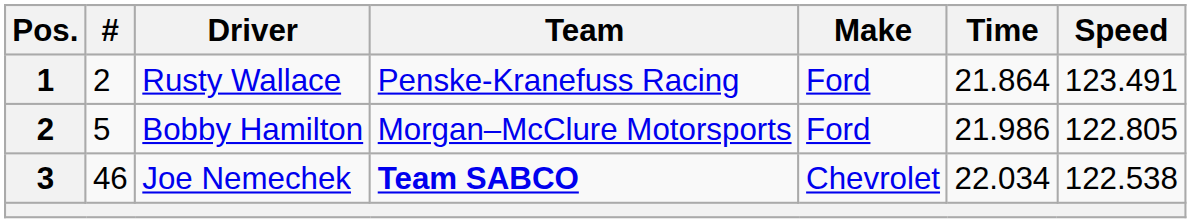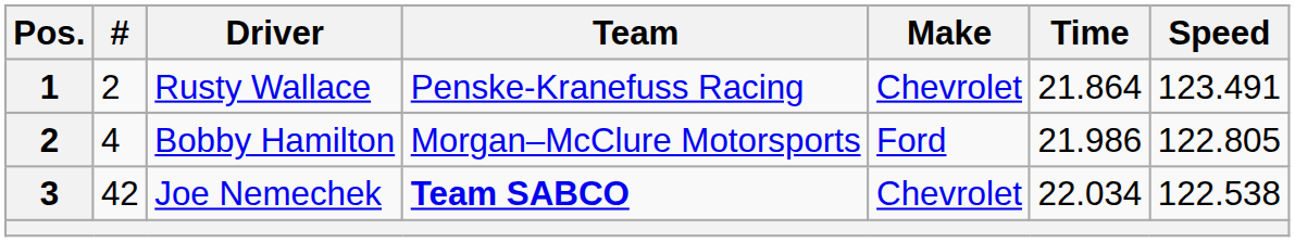 <table class="wikitable" style="font-size:95%">
 <tr>
 <th>Pos.</th>
 <th>#</th>
 <th>Driver</th>
 <th>Team</th>
 <th>Make</th>
 <th>Time</th>
 <th>Speed</th>
 </tr>
 <tr>
 <th>1</th>
 <td>2</td>
 <td><a href='#'>Rusty Wallace</a></td>
 <td><a href='#'>Penske-Kranefuss Racing</a></td>
-<td><a href='#'>Ford</a></td>
+<td><a href='#'>Chevrolet</a></td>
 <td>21.864</td>
 <td>123.491</td>
 </tr>
 <tr>
 <th>2</th>
-<td>5</td>
+<td>4</td>
 <td><a href='#'>Bobby Hamilton</a></td>
 <td><a href='#'>Morgan–McClure Motorsports</a></td>
 <td><a href='#'>Ford</a></td>
 <td>21.986</td>
 <td>122.805</td>
 </tr>
 <tr>
 <th>3</th>
-<td>46</td>
+<td>42</td>
 <td><a href='#'>Joe Nemechek</a></td>
 <td><strong><a href='#'>Team SABCO</a></strong></td>
 <td><a href='#'>Chevrolet</a></td>
 <td>22.034</td>
 <td>122.538</td>
 </tr>
 <tr>
 <th colspan="7"></th>
 </tr>
 </table>
